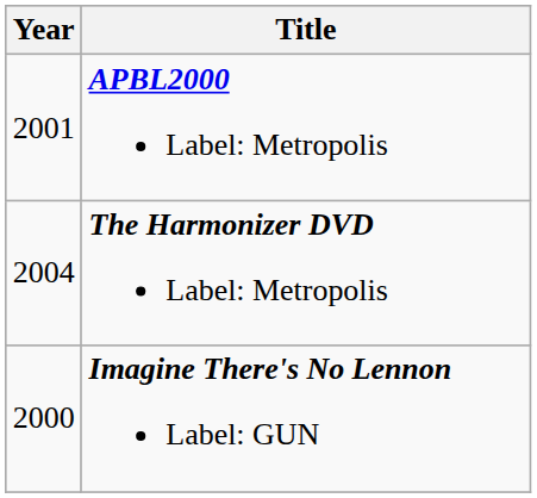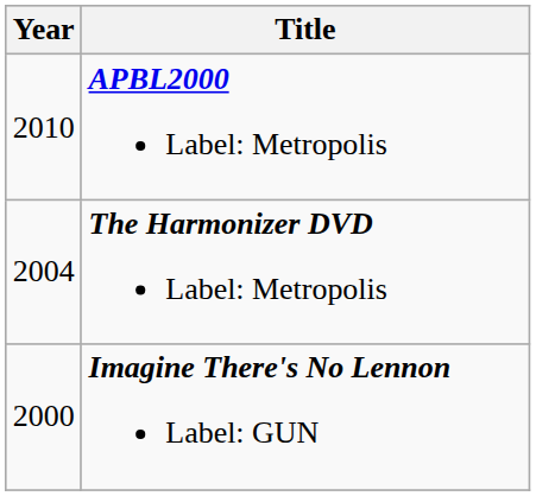 <table class=wikitable style=text-align:center;>
 <tr>
 <th>Year</th>
 <th width=225px>Title</th>
 </tr>
 <tr>
-<td>2001</td>
+<td>2010</td>
 <td align=left><strong><em><a href='#'>APBL2000</a></em></strong><br><ul><li>Label: Metropolis</li></ul></td>
 </tr>
 <tr>
 <td>2004</td>
 <td align=left><strong><em>The Harmonizer DVD</em></strong><br><ul><li>Label: Metropolis</li></ul></td>
 </tr>
 <tr>
 <td>2000</td>
 <td align=left><strong><em>Imagine There's No Lennon</em></strong><br><ul><li>Label: GUN</li></ul></td>
 </tr>
 </table>
